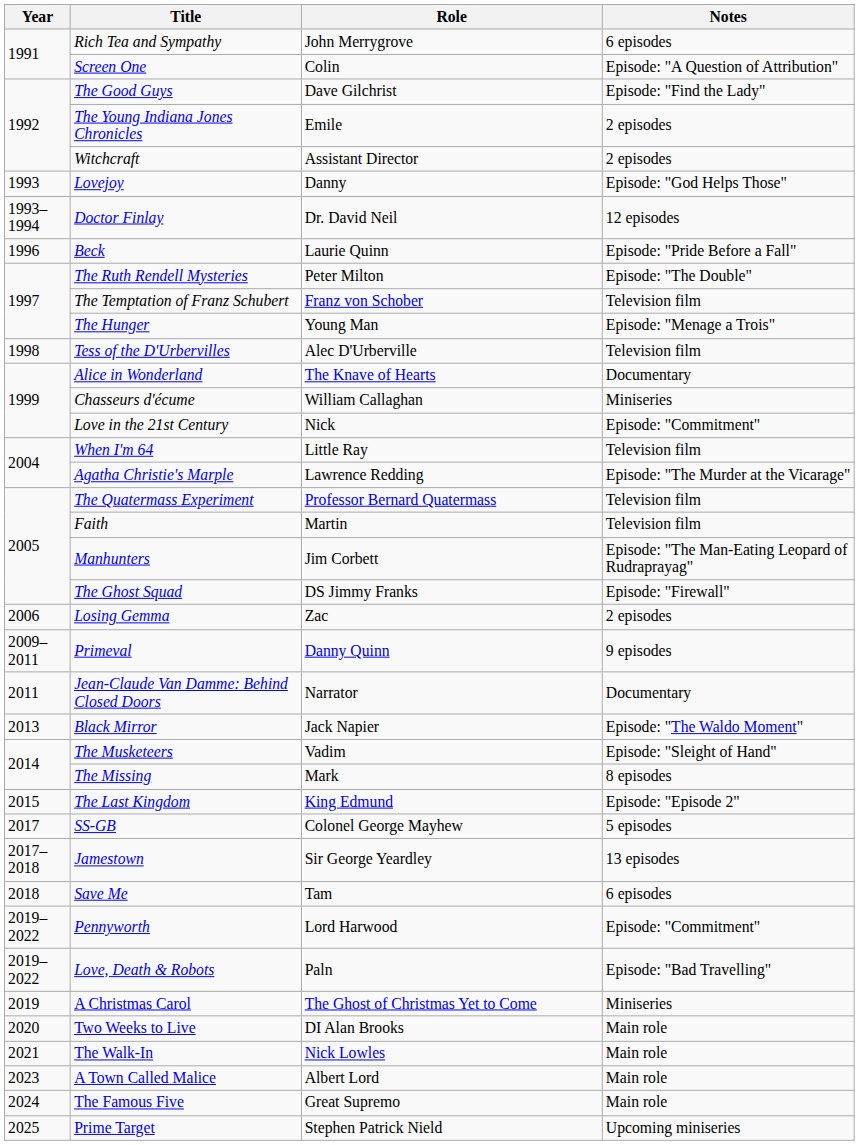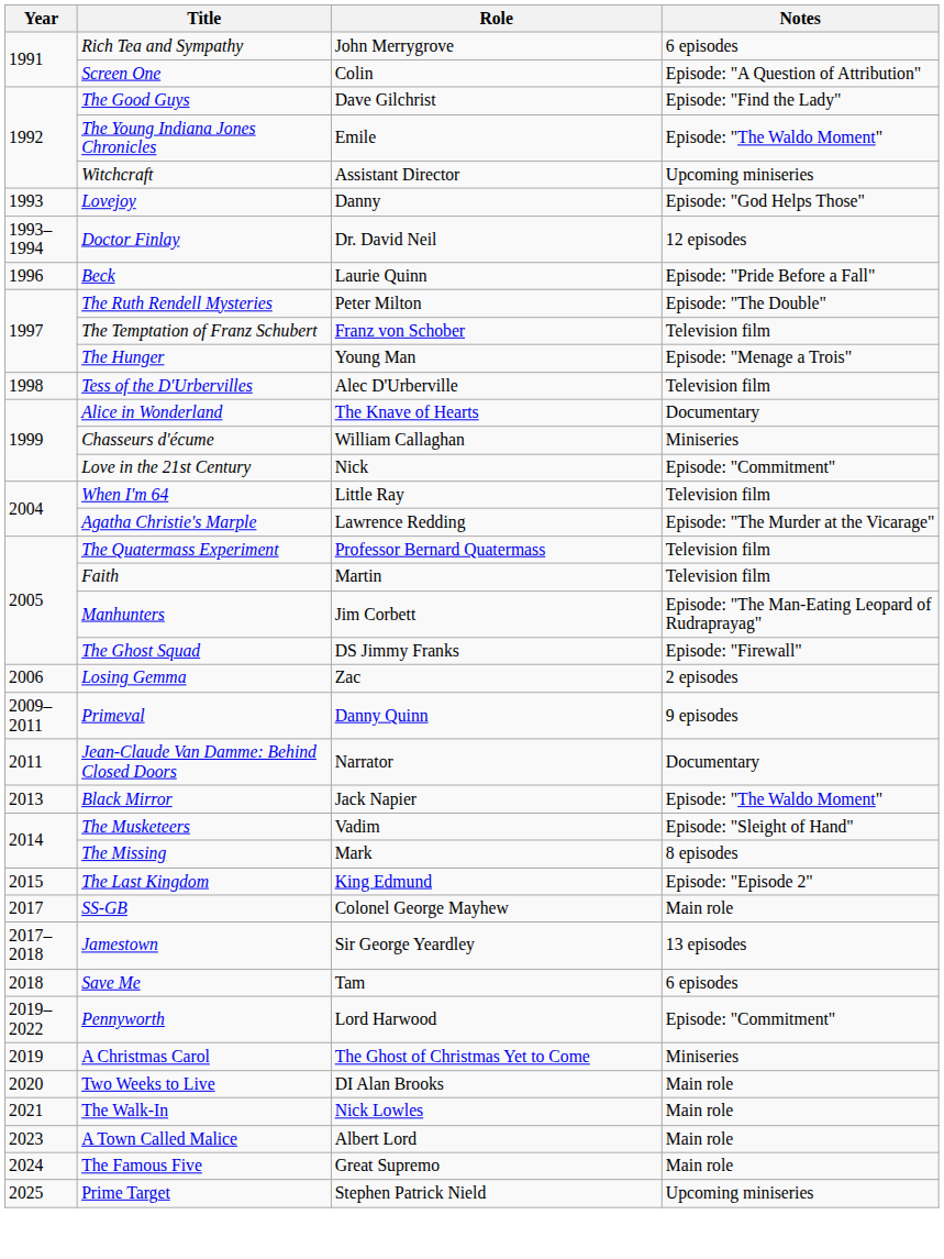 <table class = "wikitable sortable">
 <tr>
 <th width="60px">Year</th>
 <th>Title</th>
 <th width="300px">Role</th>
 <th class = "unsortable">Notes</th>
 </tr>
 <tr>
 <td rowspan="2">1991</td>
 <td><em>Rich Tea and Sympathy</em></td>
 <td>John Merrygrove</td>
 <td>6 episodes</td>
 </tr>
 <tr>
 <td><em><a href='#'>Screen One</a></em></td>
 <td>Colin</td>
 <td>Episode: "A Question of Attribution"</td>
 </tr>
 <tr>
 <td rowspan="3">1992</td>
 <td><em><a href='#'>The Good Guys</a></em></td>
 <td>Dave Gilchrist</td>
 <td>Episode: "Find the Lady"</td>
 </tr>
 <tr>
 <td><em><a href='#'>The Young Indiana Jones Chronicles</a></em></td>
 <td>Emile</td>
-<td>2 episodes</td>
+<td>Episode: "<a href='#'>The Waldo Moment</a>"</td>
 </tr>
 <tr>
 <td><em>Witchcraft</em></td>
 <td>Assistant Director</td>
-<td>2 episodes</td>
+<td>Upcoming miniseries</td>
 </tr>
 <tr>
 <td>1993</td>
 <td><em><a href='#'>Lovejoy</a></em></td>
 <td>Danny</td>
 <td>Episode: "God Helps Those"</td>
 </tr>
 <tr>
 <td>1993–1994</td>
 <td><em><a href='#'>Doctor Finlay</a></em></td>
 <td>Dr. David Neil</td>
 <td>12 episodes</td>
 </tr>
 <tr>
 <td>1996</td>
 <td><em><a href='#'>Beck</a></em></td>
 <td>Laurie Quinn</td>
 <td>Episode: "Pride Before a Fall"</td>
 </tr>
 <tr>
 <td rowspan="3">1997</td>
 <td><em><a href='#'>The Ruth Rendell Mysteries</a></em></td>
 <td>Peter Milton</td>
 <td>Episode: "The Double"</td>
 </tr>
 <tr>
 <td><em>The Temptation of Franz Schubert</em></td>
 <td><a href='#'>Franz von Schober</a></td>
 <td>Television film</td>
 </tr>
 <tr>
 <td><em><a href='#'>The Hunger</a></em></td>
 <td>Young Man</td>
 <td>Episode: "Menage a Trois"</td>
 </tr>
 <tr>
 <td>1998</td>
 <td><em><a href='#'>Tess of the D'Urbervilles</a></em></td>
 <td>Alec D'Urberville</td>
 <td>Television film</td>
 </tr>
 <tr>
 <td rowspan="3">1999</td>
 <td><em><a href='#'>Alice in Wonderland</a></em></td>
 <td><a href='#'>The Knave of Hearts</a></td>
 <td>Documentary</td>
 </tr>
 <tr>
 <td><em>Chasseurs d'écume</em></td>
 <td>William Callaghan</td>
 <td>Miniseries</td>
 </tr>
 <tr>
 <td><em>Love in the 21st Century</em></td>
 <td>Nick</td>
 <td>Episode: "Commitment"</td>
 </tr>
 <tr>
 <td rowspan="2">2004</td>
 <td><em><a href='#'>When I'm 64</a></em></td>
 <td>Little Ray</td>
 <td>Television film</td>
 </tr>
 <tr>
 <td><em><a href='#'>Agatha Christie's Marple</a></em></td>
 <td>Lawrence Redding</td>
 <td>Episode: "The Murder at the Vicarage"</td>
 </tr>
 <tr>
 <td rowspan="4">2005</td>
 <td><em><a href='#'>The Quatermass Experiment</a></em></td>
 <td><a href='#'>Professor Bernard Quatermass</a></td>
 <td>Television film</td>
 </tr>
 <tr>
 <td><em>Faith</em></td>
 <td>Martin</td>
 <td>Television film</td>
 </tr>
 <tr>
 <td><em><a href='#'>Manhunters</a></em></td>
 <td>Jim Corbett</td>
 <td>Episode: "The Man-Eating Leopard of Rudraprayag"</td>
 </tr>
 <tr>
 <td><em><a href='#'>The Ghost Squad</a></em></td>
 <td>DS Jimmy Franks</td>
 <td>Episode: "Firewall"</td>
 </tr>
 <tr>
 <td>2006</td>
 <td><em><a href='#'>Losing Gemma</a></em></td>
 <td>Zac</td>
 <td>2 episodes</td>
 </tr>
 <tr>
 <td>2009–2011</td>
 <td><em><a href='#'>Primeval</a></em></td>
 <td><a href='#'>Danny Quinn</a></td>
 <td>9 episodes</td>
 </tr>
 <tr>
 <td>2011</td>
 <td><em><a href='#'>Jean-Claude Van Damme: Behind Closed Doors</a></em></td>
 <td>Narrator</td>
 <td>Documentary</td>
 </tr>
 <tr>
 <td>2013</td>
 <td><em><a href='#'>Black Mirror</a></em></td>
 <td>Jack Napier</td>
 <td>Episode: "<a href='#'>The Waldo Moment</a>"</td>
 </tr>
 <tr>
 <td rowspan="2">2014</td>
 <td><em><a href='#'>The Musketeers</a></em></td>
 <td>Vadim</td>
 <td>Episode: "Sleight of Hand"</td>
 </tr>
 <tr>
 <td><em><a href='#'>The Missing</a></em></td>
 <td>Mark</td>
 <td>8 episodes</td>
 </tr>
 <tr>
 <td>2015</td>
 <td><em><a href='#'>The Last Kingdom</a></em></td>
 <td><a href='#'>King Edmund</a></td>
 <td>Episode: "Episode 2"</td>
 </tr>
 <tr>
 <td>2017</td>
 <td><a href='#'><em>SS-GB</em></a></td>
 <td>Colonel George Mayhew</td>
-<td>5 episodes</td>
+<td>Main role</td>
 </tr>
 <tr>
 <td>2017–2018</td>
 <td><em><a href='#'>Jamestown</a></em></td>
 <td>Sir George Yeardley</td>
 <td>13 episodes</td>
 </tr>
 <tr>
 <td>2018</td>
 <td><em><a href='#'>Save Me</a></em></td>
 <td>Tam</td>
 <td>6 episodes</td>
 </tr>
 <tr>
 <td>2019–2022</td>
 <td><em><a href='#'>Pennyworth</a></em></td>
 <td>Lord Harwood</td>
 <td>Episode: "Commitment"</td>
-</tr>
-<tr>
-<td>2019–2022</td>
-<td><em><a href='#'>Love, Death & Robots</a></td>
-<td>Paln</td>
-<td>Episode: "Bad Travelling"</td>
 </tr>
 <tr>
 <td>2019</td>
 <td></em><a href='#'>A Christmas Carol</a><em></td>
 <td><a href='#'>The Ghost of Christmas Yet to Come</a></td>
 <td>Miniseries</td>
 </tr>
 <tr>
 <td>2020</td>
 <td></em><a href='#'>Two Weeks to Live</a><em></td>
 <td>DI Alan Brooks</td>
 <td>Main role</td>
 </tr>
 <tr>
 <td>2021</td>
 <td></em><a href='#'>The Walk-In</a><em></td>
 <td><a href='#'>Nick Lowles</a></td>
 <td>Main role</td>
 </tr>
 <tr>
 <td>2023</td>
 <td></em><a href='#'>A Town Called Malice</a><em></td>
 <td>Albert Lord</td>
 <td>Main role</td>
 </tr>
 <tr>
 <td>2024</td>
 <td></em><a href='#'>The Famous Five</a><em></td>
 <td>Great Supremo</td>
 <td>Main role</td>
 </tr>
 <tr>
 <td>2025</td>
 <td></em><a href='#'>Prime Target</a><em></td>
 <td>Stephen Patrick Nield</td>
 <td>Upcoming miniseries</td>
 </tr>
 </table>
